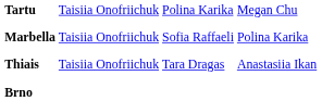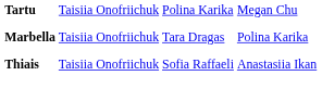 <table>
 <tr>
 <th scope=row style="text-align:left">Tartu</th>
 <td style="height:30px;"> <a href='#'>Taisiia Onofriichuk</a></td>
 <td style="height:30px;"> <a href='#'>Polina Karika</a></td>
 <td style="height:30px;"> <a href='#'>Megan Chu</a></td>
 </tr>
 <tr>
 <th scope=row style="text-align:left">Marbella</th>
 <td style="height:30px;"> <a href='#'>Taisiia Onofriichuk</a></td>
-<td style="height:30px;"> <a href='#'>Sofia Raffaeli</a></td>
+<td style="height:30px;"> <a href='#'>Tara Dragas</a></td>
 <td style="height:30px;"> <a href='#'>Polina Karika</a></td>
 </tr>
 <tr>
 <th scope=row style="text-align:left">Thiais</th>
 <td style="height:30px;"> <a href='#'>Taisiia Onofriichuk</a></td>
-<td style="height:30px;"> <a href='#'>Tara Dragas</a></td>
+<td style="height:30px;"> <a href='#'>Sofia Raffaeli</a></td>
 <td style="height:30px;"> <a href='#'>Anastasiia Ikan</a></td>
 </tr>
-<tr>
-<th scope=row style="text-align:left">Brno</th>
-<td style="height:30px;"></td>
-<td style="height:30px;"></td>
-<td style="height:30px;"></td>
-</tr>
 </table>
